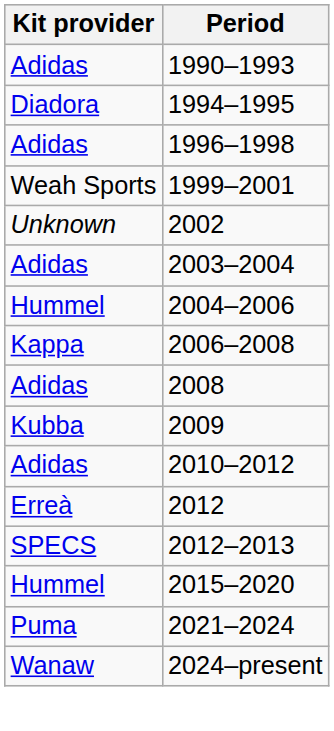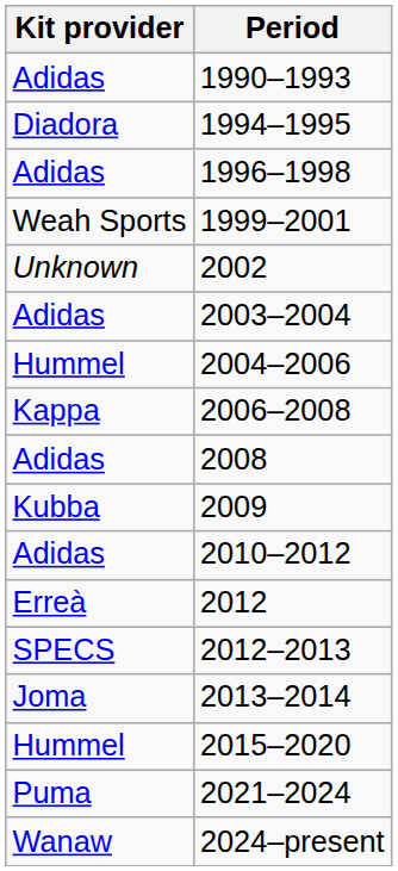 <table class="wikitable">
 <tr>
 <th>Kit provider</th>
 <th>Period</th>
 </tr>
 <tr>
 <td> <a href='#'>Adidas</a></td>
 <td>1990–1993</td>
 </tr>
 <tr>
 <td> <a href='#'>Diadora</a></td>
 <td>1994–1995</td>
 </tr>
 <tr>
 <td> <a href='#'>Adidas</a></td>
 <td>1996–1998</td>
 </tr>
 <tr>
 <td> Weah Sports</td>
 <td>1999–2001</td>
 </tr>
 <tr>
 <td><em>Unknown</em></td>
 <td>2002</td>
 </tr>
 <tr>
 <td> <a href='#'>Adidas</a></td>
 <td>2003–2004</td>
 </tr>
 <tr>
 <td> <a href='#'>Hummel</a></td>
 <td>2004–2006</td>
 </tr>
 <tr>
 <td> <a href='#'>Kappa</a></td>
 <td>2006–2008</td>
 </tr>
 <tr>
 <td> <a href='#'>Adidas</a></td>
 <td>2008</td>
 </tr>
 <tr>
 <td> <a href='#'>Kubba</a></td>
 <td>2009</td>
 </tr>
 <tr>
 <td> <a href='#'>Adidas</a></td>
 <td>2010–2012</td>
 </tr>
 <tr>
 <td> <a href='#'>Erreà</a></td>
 <td>2012</td>
 </tr>
 <tr>
 <td> <a href='#'>SPECS</a></td>
 <td>2012–2013</td>
 </tr>
 <tr>
+<td> <a href='#'>Joma</a></td>
+<td>2013–2014</td>
+</tr>
+<tr>
 <td> <a href='#'>Hummel</a></td>
 <td>2015–2020</td>
 </tr>
 <tr>
 <td> <a href='#'>Puma</a></td>
 <td>2021–2024</td>
 </tr>
 <tr>
 <td> <a href='#'>Wanaw</a></td>
 <td>2024–present</td>
 </tr>
 </table>
